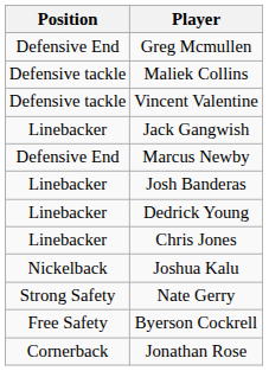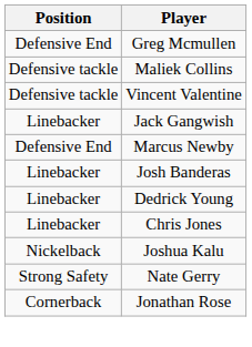 <table class="wikitable" style="text-align: center;">
 <tr>
 <th>Position</th>
 <th>Player</th>
 </tr>
 <tr>
 <td>Defensive End</td>
 <td>Greg Mcmullen</td>
 </tr>
 <tr>
 <td>Defensive tackle</td>
 <td>Maliek Collins</td>
 </tr>
 <tr>
 <td>Defensive tackle</td>
 <td>Vincent Valentine</td>
 </tr>
 <tr>
 <td>Linebacker</td>
 <td>Jack Gangwish</td>
 </tr>
 <tr>
 <td>Defensive End</td>
 <td>Marcus Newby</td>
 </tr>
 <tr>
 <td>Linebacker</td>
 <td>Josh Banderas</td>
 </tr>
 <tr>
 <td>Linebacker</td>
 <td>Dedrick Young</td>
 </tr>
 <tr>
 <td>Linebacker</td>
 <td>Chris Jones</td>
 </tr>
 <tr>
 <td>Nickelback</td>
 <td>Joshua Kalu</td>
 </tr>
 <tr>
 <td>Strong Safety</td>
 <td>Nate Gerry</td>
 </tr>
 <tr>
-<td>Free Safety</td>
-<td>Byerson Cockrell</td>
-</tr>
-<tr>
 <td>Cornerback</td>
 <td>Jonathan Rose</td>
 </tr>
 </table>
